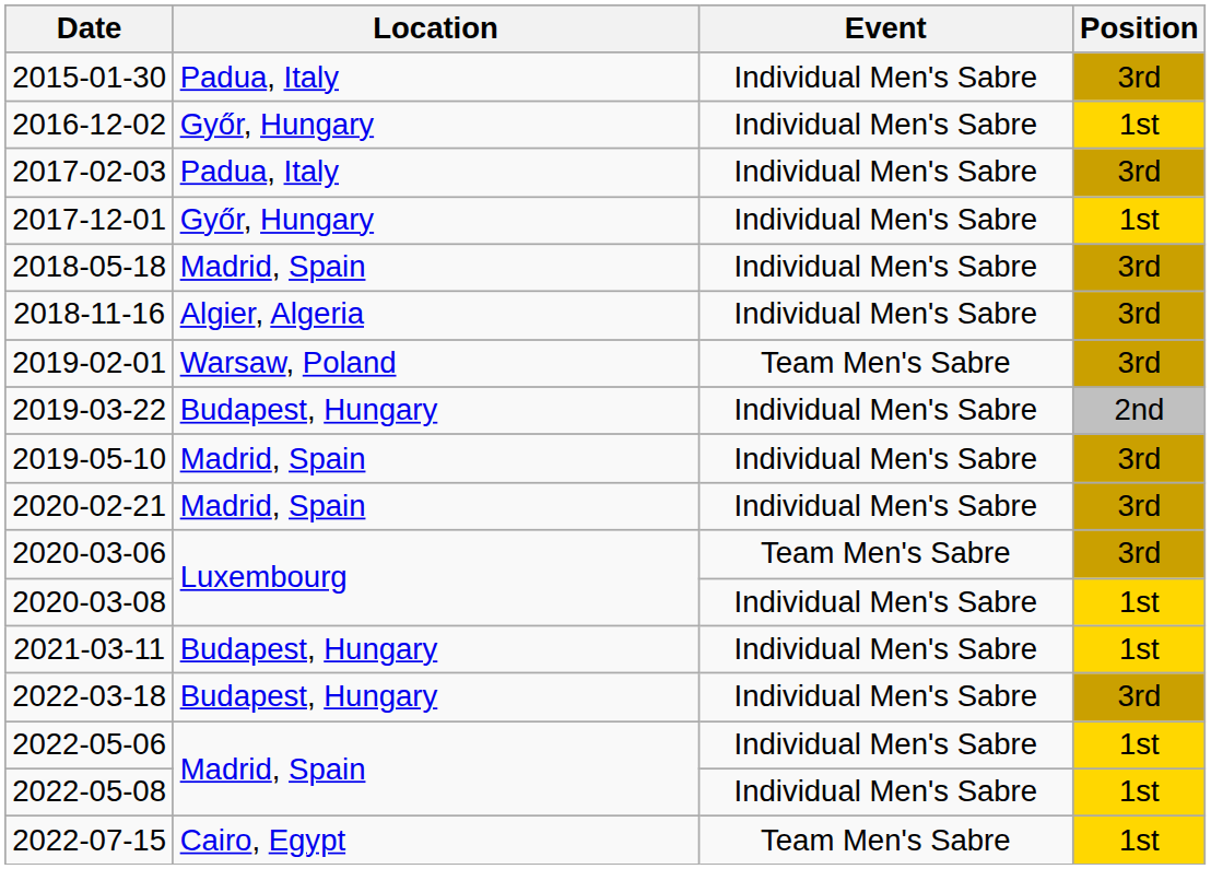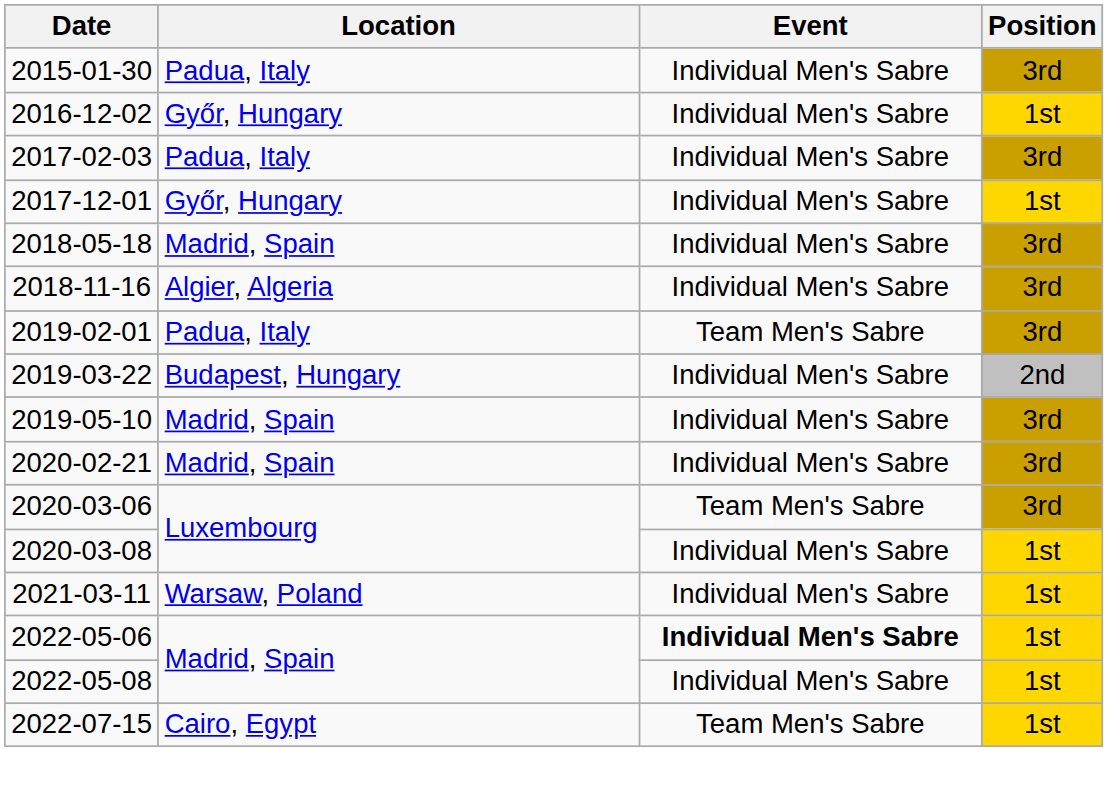 <table class="wikitable" style="text-align:center;">
 <tr>
 <th>Date</th>
 <th style="width:17em">Location</th>
 <th style="width:12em">Event</th>
 <th>Position</th>
 </tr>
 <tr>
 <td>2015-01-30</td>
 <td rowspan="1" align="left"> <a href='#'>Padua</a>, <a href='#'>Italy</a></td>
 <td>Individual Men's Sabre</td>
 <td bgcolor="caramel">3rd</td>
 </tr>
 <tr>
 <td>2016-12-02</td>
 <td rowspan="1" align="left"> <a href='#'>Győr</a>, <a href='#'>Hungary</a></td>
 <td>Individual Men's Sabre</td>
 <td bgcolor="gold">1st</td>
 </tr>
 <tr>
 <td rowspan="1">2017-02-03</td>
 <td rowspan="1" align="left"> <a href='#'>Padua</a>, <a href='#'>Italy</a></td>
 <td>Individual Men's Sabre</td>
 <td bgcolor="caramel">3rd</td>
 </tr>
 <tr>
 <td>2017-12-01</td>
 <td rowspan="1" align="left"> <a href='#'>Győr</a>, <a href='#'>Hungary</a></td>
 <td>Individual Men's Sabre</td>
 <td bgcolor="gold">1st</td>
 </tr>
 <tr>
 <td>2018-05-18</td>
 <td rowspan="1" align="left"> <a href='#'>Madrid</a>, <a href='#'>Spain</a></td>
 <td>Individual Men's Sabre</td>
 <td bgcolor="caramel">3rd</td>
 </tr>
 <tr>
 <td>2018-11-16</td>
 <td rowspan="1" align="left"> <a href='#'>Algier</a>, <a href='#'>Algeria</a></td>
 <td>Individual Men's Sabre</td>
 <td bgcolor="caramel">3rd</td>
 </tr>
 <tr>
 <td>2019-02-01</td>
-<td rowspan="1" align="left"> <a href='#'>Warsaw</a>, <a href='#'>Poland</a></td>
+<td rowspan="1" align="left"> <a href='#'>Padua</a>, <a href='#'>Italy</a></td>
 <td>Team Men's Sabre</td>
 <td bgcolor="caramel">3rd</td>
 </tr>
 <tr>
 <td>2019-03-22</td>
 <td rowspan="1" align="left"> <a href='#'>Budapest</a>, <a href='#'>Hungary</a></td>
 <td>Individual Men's Sabre</td>
 <td bgcolor="silver">2nd</td>
 </tr>
 <tr>
 <td>2019-05-10</td>
 <td rowspan="1" align="left"> <a href='#'>Madrid</a>, <a href='#'>Spain</a></td>
 <td>Individual Men's Sabre</td>
 <td bgcolor="caramel">3rd</td>
 </tr>
 <tr>
 <td>2020-02-21</td>
 <td rowspan="1" align="left"> <a href='#'>Madrid</a>, <a href='#'>Spain</a></td>
 <td>Individual Men's Sabre</td>
 <td bgcolor="caramel">3rd</td>
 </tr>
 <tr>
 <td>2020-03-06</td>
 <td rowspan="2" align="left"> <a href='#'>Luxembourg</a></td>
 <td>Team Men's Sabre</td>
 <td bgcolor="caramel">3rd</td>
 </tr>
 <tr>
 <td>2020-03-08</td>
 <td>Individual Men's Sabre</td>
 <td bgcolor="gold">1st</td>
 </tr>
 <tr>
 <td>2021-03-11</td>
-<td rowspan="1" align="left"> <a href='#'>Budapest</a>, <a href='#'>Hungary</a></td>
+<td rowspan="1" align="left"> <a href='#'>Warsaw</a>, <a href='#'>Poland</a></td>
 <td>Individual Men's Sabre</td>
 <td bgcolor="gold">1st</td>
 </tr>
 <tr>
-<td>2022-03-18</td>
-<td rowspan="1" align="left"> <a href='#'>Budapest</a>, <a href='#'>Hungary</a></td>
-<td>Individual Men's Sabre</td>
-<td bgcolor="caramel">3rd</td>
-</tr>
-<tr>
 <td>2022-05-06</td>
 <td rowspan="2" align="left"> <a href='#'>Madrid</a>, <a href='#'>Spain</a></td>
-<td>Individual Men's Sabre</td>
+<td><strong>Individual Men's Sabre</strong></td>
 <td bgcolor="gold">1st</td>
 </tr>
 <tr>
 <td>2022-05-08</td>
 <td>Individual Men's Sabre</td>
 <td bgcolor="gold">1st</td>
 </tr>
 <tr>
 <td>2022-07-15</td>
 <td align="left"> <a href='#'>Cairo</a>, <a href='#'>Egypt</a></td>
 <td>Team Men's Sabre</td>
 <td bgcolor="gold">1st</td>
 </tr>
 </table>
